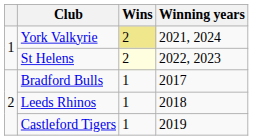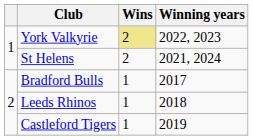 <table class="wikitable" style="text-align:left;">
 <tr>
 <th></th>
 <th>Club</th>
 <th>Wins</th>
 <th>Winning years</th>
 </tr>
 <tr>
 <td rowspan=2>1</td>
 <td> <a href='#'>York Valkyrie</a></td>
 <td style="background: khaki;">2</td>
-<td>2021, 2024</td>
+<td>2022, 2023</td>
 </tr>
 <tr>
 <td> <a href='#'>St Helens</a></td>
-<td style="background: lightyellow;">2</td>
-<td>2022, 2023</td>
+<td>2</td>
+<td>2021, 2024</td>
 </tr>
 <tr>
 <td rowspan=3>2</td>
 <td> <a href='#'>Bradford Bulls</a></td>
 <td>1</td>
 <td>2017</td>
 </tr>
 <tr>
 <td> <a href='#'>Leeds Rhinos</a></td>
 <td>1</td>
 <td>2018</td>
 </tr>
 <tr>
 <td> <a href='#'>Castleford Tigers</a></td>
 <td>1</td>
 <td>2019</td>
 </tr>
 </table>
